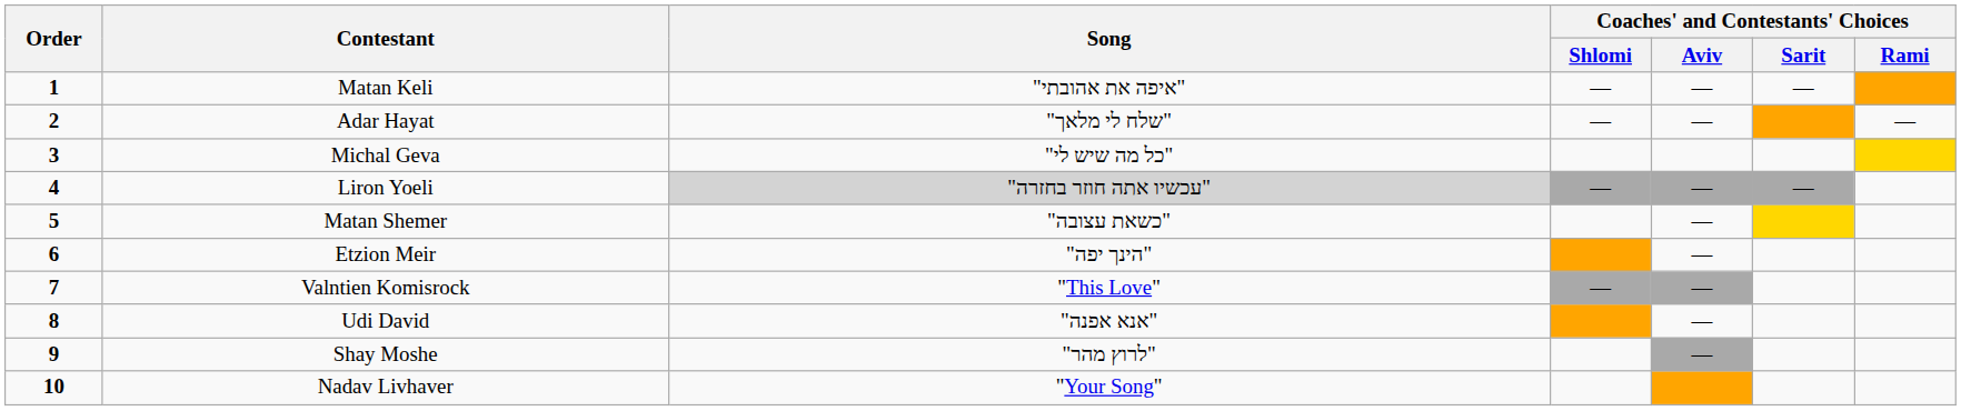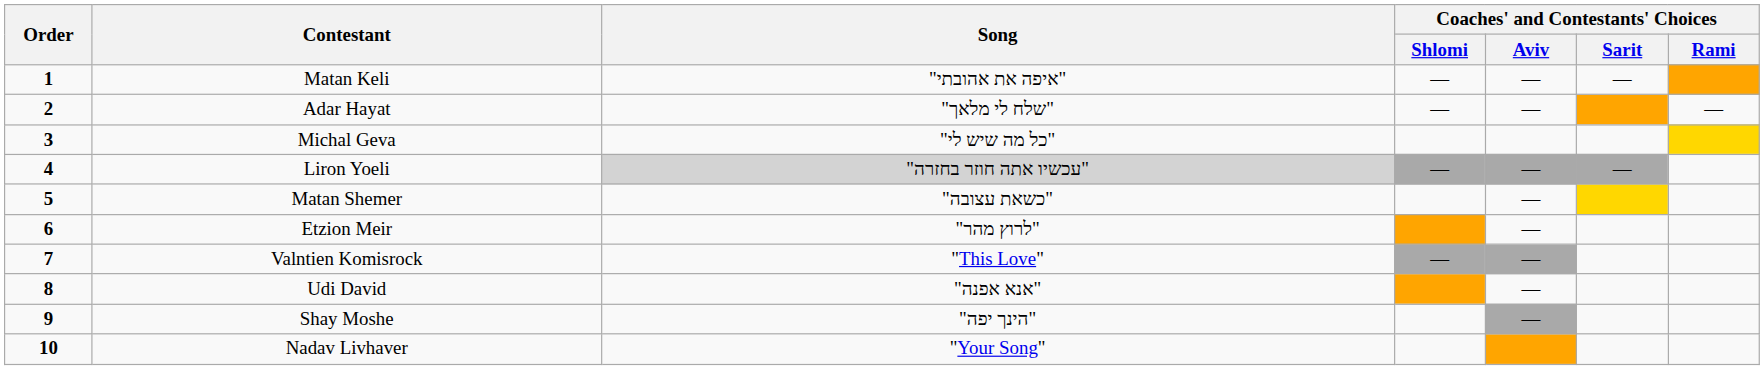 <table class="wikitable" style="text-align: center; width:75%;">
 <tr>
 <th rowspan=2 width="05%">Order</th>
 <th rowspan=2 width="29%">Contestant</th>
 <th rowspan=2>Song</th>
 <th colspan=4>Coaches' and Contestants' Choices</th>
 </tr>
 <tr>
 <th style="width:70px;"><a href='#'>Shlomi</a></th>
 <th style="width:70px;"><a href='#'>Aviv</a></th>
 <th style="width:70px;"><a href='#'>Sarit</a></th>
 <th style="width:70px;"><a href='#'>Rami</a></th>
 </tr>
 <tr>
 <td align="center"><strong>1</strong></td>
 <td>Matan Keli</td>
 <td>"איפה את אהובתי"</td>
 <td align="center">—</td>
 <td align="center">—</td>
 <td align="center">—</td>
 <td style="background:orange;text-align:center;"></td>
 </tr>
 <tr>
 <td align="center"><strong>2</strong></td>
 <td>Adar Hayat</td>
 <td>"שלח לי מלאך"</td>
 <td align="center">—</td>
 <td align="center">—</td>
 <td style="background:orange;text-align:center;"></td>
 <td align="center">—</td>
 </tr>
 <tr>
 <td align="center"><strong>3</strong></td>
 <td>Michal Geva</td>
 <td>"כל מה שיש לי"</td>
 <td style=";text-align:center;"></td>
 <td style=";text-align:center;"></td>
 <td style=";text-align:center;"></td>
 <td style="background:gold;text-align:center;"></td>
 </tr>
 <tr>
 <td align="center"><strong>4</strong></td>
 <td>Liron Yoeli</td>
 <td style="background: lightgrey;">"עכשיו אתה חוזר בחזרה"</td>
 <td style="background:darkgrey;text-align:center;">—</td>
 <td style="background:darkgrey;text-align:center;">—</td>
 <td style="background:darkgrey;text-align:center;">—</td>
 <td></td>
 </tr>
 <tr>
 <td align="center"><strong>5</strong></td>
 <td>Matan Shemer</td>
 <td>"כשאת עצובה"</td>
 <td style=";text-align:center;"></td>
 <td align="center">—</td>
 <td style="background:gold;text-align:center;"></td>
 <td></td>
 </tr>
 <tr>
 <td align="center"><strong>6</strong></td>
 <td>Etzion Meir</td>
-<td>"הינך יפה"</td>
+<td>"לרוץ מהר"</td>
 <td style="background:orange;text-align:center;"></td>
 <td align="center">—</td>
 <td></td>
 <td></td>
 </tr>
 <tr>
 <td align="center"><strong>7</strong></td>
 <td>Valntien Komisrock</td>
 <td>"<a href='#'>This Love</a>"</td>
 <td style="background:darkgrey;text-align:center;">—</td>
 <td style="background:darkgrey;text-align:center;">—</td>
 <td></td>
 <td></td>
 </tr>
 <tr>
 <td align="center"><strong>8</strong></td>
 <td>Udi David</td>
 <td>"אנא אפנה"</td>
 <td style="background:orange;text-align:center;"></td>
 <td align="center">—</td>
 <td></td>
 <td></td>
 </tr>
 <tr>
 <td align="center"><strong>9</strong></td>
 <td>Shay Moshe</td>
-<td>"לרוץ מהר"</td>
+<td>"הינך יפה"</td>
 <td></td>
 <td style="background:darkgrey;text-align:center;">—</td>
 <td></td>
 <td></td>
 </tr>
 <tr>
 <td align="center"><strong>10</strong></td>
 <td>Nadav Livhaver</td>
 <td>"<a href='#'>Your Song</a>"</td>
 <td></td>
 <td style="background:orange;text-align:center;"></td>
 <td></td>
 <td></td>
 </tr>
 </table>
